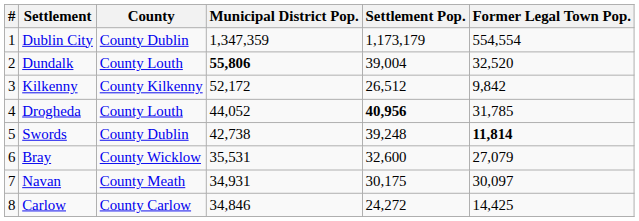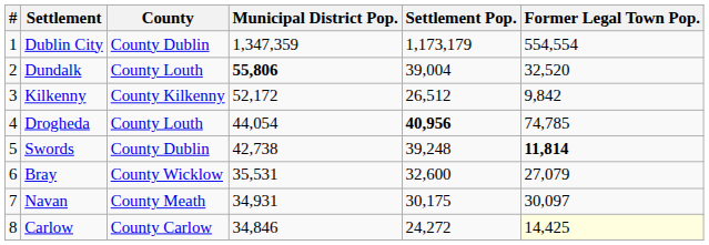 <table class="wikitable sortable" |->
 <tr>
 <th>#</th>
 <th>Settlement</th>
 <th>County</th>
 <th><strong>Municipal District Pop.</strong></th>
 <th>Settlement Pop.</th>
 <th><strong>Former Legal Town Pop.</strong></th>
 </tr>
 <tr>
 <td>1</td>
 <td><a href='#'>Dublin City</a></td>
 <td><a href='#'>County Dublin</a></td>
 <td>1,347,359</td>
 <td>1,173,179</td>
 <td>554,554</td>
 </tr>
 <tr>
 <td>2</td>
 <td><a href='#'>Dundalk</a></td>
 <td><a href='#'>County Louth</a></td>
 <td><strong>55,806</strong></td>
 <td>39,004</td>
 <td>32,520</td>
 </tr>
 <tr>
 <td>3</td>
 <td><a href='#'>Kilkenny</a></td>
 <td><a href='#'>County Kilkenny</a></td>
 <td>52,172</td>
 <td>26,512</td>
 <td>9,842</td>
 </tr>
 <tr>
 <td>4</td>
 <td><a href='#'>Drogheda</a></td>
 <td><a href='#'>County Louth</a></td>
-<td>44,052</td>
+<td>44,054</td>
 <td><strong>40,956</strong></td>
-<td>31,785</td>
+<td>74,785</td>
 </tr>
 <tr>
 <td>5</td>
 <td><a href='#'>Swords</a></td>
 <td><a href='#'>County Dublin</a></td>
 <td>42,738</td>
 <td>39,248</td>
 <td><strong>11,814</strong></td>
 </tr>
 <tr>
 <td>6</td>
 <td><a href='#'>Bray</a></td>
 <td><a href='#'>County Wicklow</a></td>
 <td>35,531</td>
 <td>32,600</td>
 <td>27,079</td>
 </tr>
 <tr>
 <td>7</td>
 <td><a href='#'>Navan</a></td>
 <td><a href='#'>County Meath</a></td>
 <td>34,931</td>
 <td>30,175</td>
 <td>30,097</td>
 </tr>
 <tr>
 <td>8</td>
 <td><a href='#'>Carlow</a></td>
 <td><a href='#'>County Carlow</a></td>
 <td>34,846</td>
 <td>24,272</td>
-<td>14,425</td>
+<td style="background: lightyellow;">14,425</td>
 </tr>
 </table>
